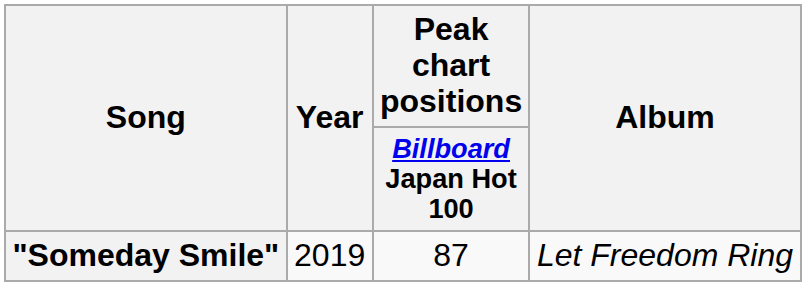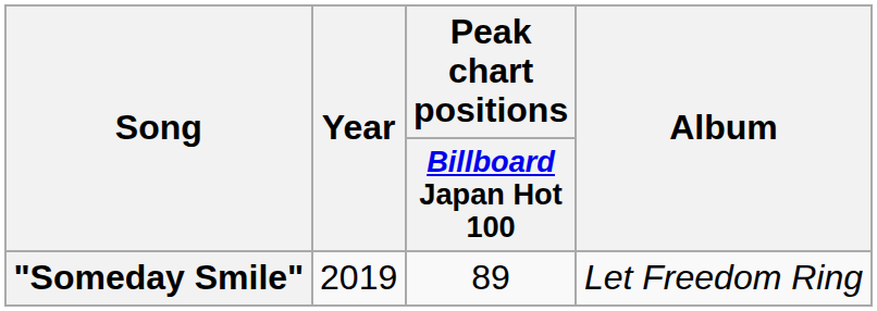 <table class="wikitable plainrowheaders" style="text-align:center;">
 <tr>
 <th scope="col" rowspan="2">Song</th>
 <th scope="col" rowspan="2">Year</th>
 <th scope="col" colspan="1">Peak chart positions</th>
 <th scope="col" rowspan="2">Album</th>
 </tr>
 <tr>
 <th style="width:3em;font-size:85%"><em><a href='#'>Billboard</a></em> Japan Hot 100</th>
 </tr>
 <tr>
 <th scope="row">"Someday Smile"</th>
 <td>2019</td>
-<td>87</td>
+<td>89</td>
 <td><em>Let Freedom Ring</em></td>
 </tr>
 </table>
